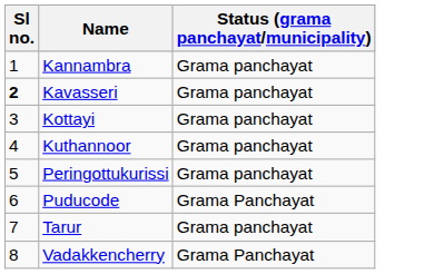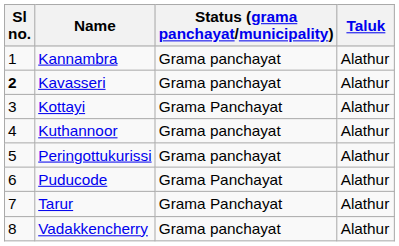 <table class="wikitable sortable" style="margin: 1em 1em 1em 0; background-color: #f9f9f9; font-size: 95%;">
 <tr style="background-color:#CCCCCC" align="center">
 <th width="20px">Sl no.</th>
 <th width="100px">Name</th>
 <th width="130px">Status (<a href='#'>grama panchayat</a>/<a href='#'>municipality</a>)</th>
+<th width="50px"><a href='#'>Taluk</a></th>
 </tr>
 <tr>
 <td>1</td>
 <td><a href='#'>Kannambra</a></td>
 <td>Grama panchayat</td>
+<td>Alathur</td>
 </tr>
 <tr>
 <td><strong>2</strong></td>
 <td><a href='#'>Kavasseri</a></td>
 <td>Grama panchayat</td>
+<td>Alathur</td>
 </tr>
 <tr>
 <td>3</td>
 <td><a href='#'>Kottayi</a></td>
-<td>Grama panchayat</td>
+<td>Grama Panchayat</td>
+<td>Alathur</td>
 </tr>
 <tr>
 <td>4</td>
 <td><a href='#'>Kuthannoor</a></td>
 <td>Grama panchayat</td>
+<td>Alathur</td>
 </tr>
 <tr>
 <td>5</td>
 <td><a href='#'>Peringottukurissi</a></td>
 <td>Grama panchayat</td>
+<td>Alathur</td>
 </tr>
 <tr>
 <td>6</td>
 <td><a href='#'>Puducode</a></td>
 <td>Grama Panchayat</td>
+<td>Alathur</td>
 </tr>
 <tr>
 <td>7</td>
 <td><a href='#'>Tarur</a></td>
-<td>Grama panchayat</td>
+<td>Grama Panchayat</td>
+<td>Alathur</td>
 </tr>
 <tr>
 <td>8</td>
 <td><a href='#'>Vadakkencherry</a></td>
-<td>Grama Panchayat</td>
+<td>Grama panchayat</td>
+<td>Alathur</td>
 </tr>
 </table>
